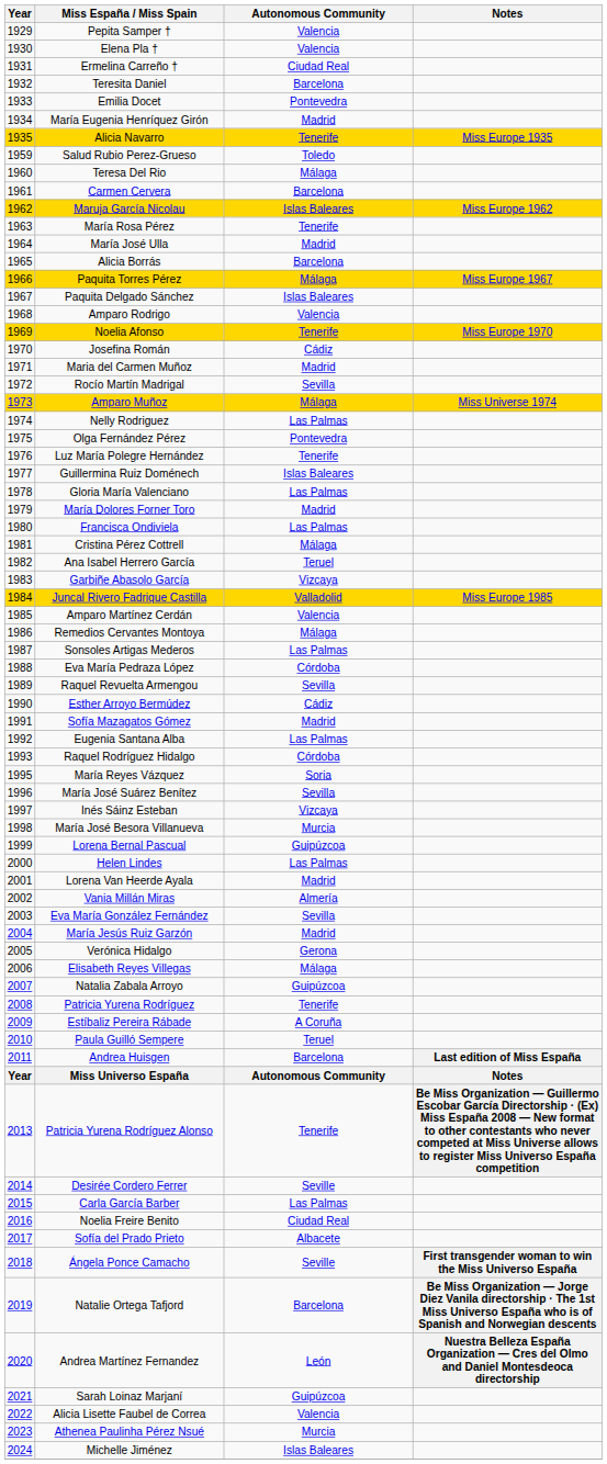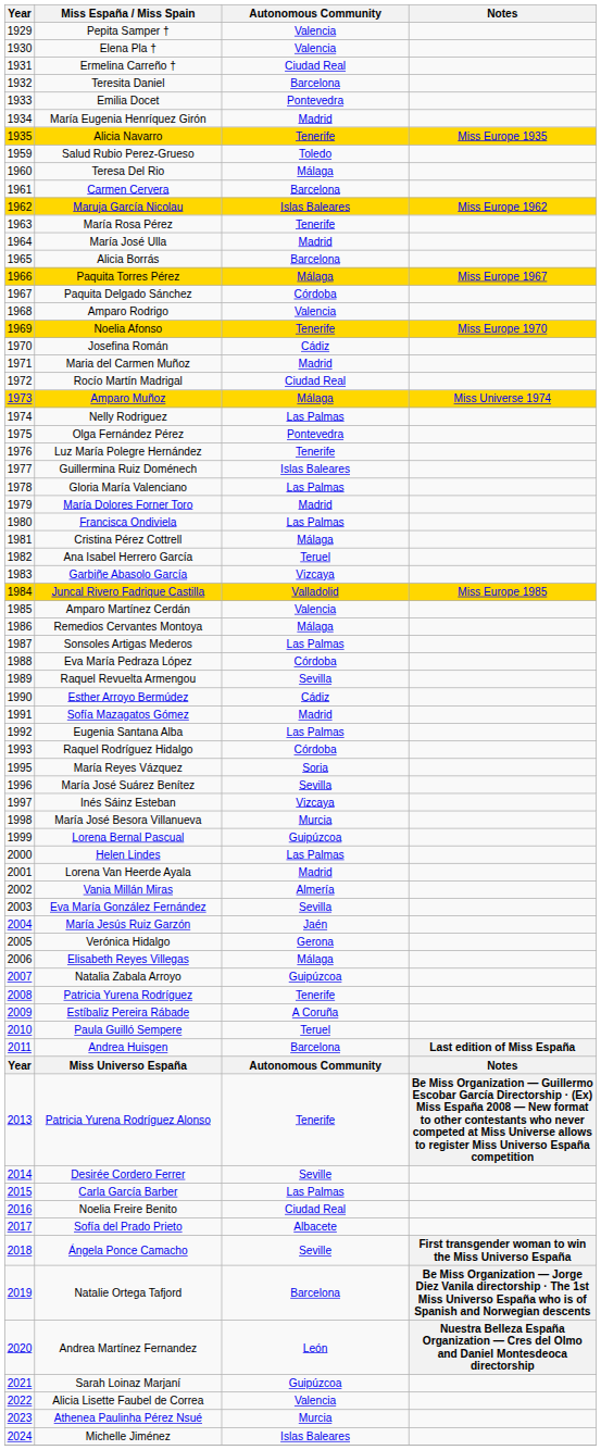 <table class="wikitable sortable" style="font-size:95%; text-align:center;">
 <tr>
 <th !width="60">Year</th>
 <th width="250">Miss España / Miss Spain</th>
 <th width="250">Autonomous Community</th>
 <th width="250">Notes</th>
 </tr>
 <tr>
 <td>1929</td>
 <td>Pepita Samper †</td>
 <td><a href='#'>Valencia</a></td>
 <td></td>
 </tr>
 <tr>
 <td>1930</td>
 <td>Elena Pla †</td>
 <td><a href='#'>Valencia</a></td>
 <td></td>
 </tr>
 <tr>
 <td>1931</td>
 <td>Ermelina Carreño †</td>
 <td><a href='#'>Ciudad Real</a></td>
 <td></td>
 </tr>
 <tr>
 <td>1932</td>
 <td>Teresita Daniel</td>
 <td><a href='#'>Barcelona</a></td>
 <td></td>
 </tr>
 <tr>
 <td>1933</td>
 <td>Emilia Docet</td>
 <td><a href='#'>Pontevedra</a></td>
 <td></td>
 </tr>
 <tr>
 <td>1934</td>
 <td>María Eugenia Henríquez Girón</td>
 <td><a href='#'>Madrid</a></td>
 <td></td>
 </tr>
 <tr style="background-color:GOLD">
 <td>1935</td>
 <td>Alicia Navarro </td>
 <td><a href='#'>Tenerife</a></td>
 <td><a href='#'>Miss Europe 1935</a></td>
 </tr>
 <tr>
 <td>1959</td>
 <td>Salud Rubio Perez-Grueso</td>
 <td><a href='#'>Toledo</a></td>
 <td></td>
 </tr>
 <tr>
 <td>1960</td>
 <td>Teresa Del Rio</td>
 <td><a href='#'>Málaga</a></td>
 <td></td>
 </tr>
 <tr>
 <td>1961</td>
 <td><a href='#'>Carmen Cervera</a></td>
 <td><a href='#'>Barcelona</a></td>
 <td></td>
 </tr>
 <tr style="background-color:GOLD">
 <td>1962</td>
 <td><a href='#'>Maruja García Nicolau</a></td>
 <td><a href='#'>Islas Baleares</a></td>
 <td><a href='#'>Miss Europe 1962</a></td>
 </tr>
 <tr>
 <td>1963</td>
 <td>María Rosa Pérez</td>
 <td><a href='#'>Tenerife</a></td>
 <td></td>
 </tr>
 <tr>
 <td>1964</td>
 <td>María José Ulla</td>
 <td><a href='#'>Madrid</a></td>
 <td></td>
 </tr>
 <tr>
 <td>1965</td>
 <td>Alicia Borrás</td>
 <td><a href='#'>Barcelona</a></td>
 <td></td>
 </tr>
 <tr style="background-color:GOLD">
 <td>1966</td>
 <td>Paquita Torres Pérez</td>
 <td><a href='#'>Málaga</a></td>
 <td><a href='#'>Miss Europe 1967</a></td>
 </tr>
 <tr>
 <td>1967</td>
 <td>Paquita Delgado Sánchez</td>
-<td><a href='#'>Islas Baleares</a></td>
+<td><a href='#'>Córdoba</a></td>
 <td></td>
 </tr>
 <tr>
 <td>1968</td>
 <td>Amparo Rodrigo</td>
 <td><a href='#'>Valencia</a></td>
 <td></td>
 </tr>
 <tr style="background-color:GOLD">
 <td>1969</td>
 <td>Noelia Afonso</td>
 <td><a href='#'>Tenerife</a></td>
 <td><a href='#'>Miss Europe 1970</a></td>
 </tr>
 <tr>
 <td>1970</td>
 <td>Josefina Román</td>
 <td><a href='#'>Cádiz</a></td>
 <td></td>
 </tr>
 <tr>
 <td>1971</td>
 <td>Maria del Carmen Muñoz</td>
 <td><a href='#'>Madrid</a></td>
 <td></td>
 </tr>
 <tr>
 <td>1972</td>
 <td>Rocío Martín Madrigal</td>
-<td><a href='#'>Sevilla</a></td>
+<td><a href='#'>Ciudad Real</a></td>
 <td></td>
 </tr>
 <tr style="background-color:GOLD">
 <td><a href='#'>1973</a></td>
 <td><a href='#'>Amparo Muñoz</a></td>
 <td><a href='#'>Málaga</a></td>
 <td><a href='#'>Miss Universe 1974</a></td>
 </tr>
 <tr>
 <td>1974</td>
 <td>Nelly Rodriguez</td>
 <td><a href='#'>Las Palmas</a></td>
 <td></td>
 </tr>
 <tr>
 <td>1975</td>
 <td>Olga Fernández Pérez</td>
 <td><a href='#'>Pontevedra</a></td>
 <td></td>
 </tr>
 <tr>
 <td>1976</td>
 <td>Luz María Polegre Hernández</td>
 <td><a href='#'>Tenerife</a></td>
 <td></td>
 </tr>
 <tr>
 <td>1977</td>
 <td>Guillermina Ruiz Doménech</td>
 <td><a href='#'>Islas Baleares</a></td>
 <td></td>
 </tr>
 <tr>
 <td>1978</td>
 <td>Gloria María Valenciano</td>
 <td><a href='#'>Las Palmas</a></td>
 <td></td>
 </tr>
 <tr>
 <td>1979</td>
 <td><a href='#'>María Dolores Forner Toro</a></td>
 <td><a href='#'>Madrid</a></td>
 <td></td>
 </tr>
 <tr>
 <td>1980</td>
 <td><a href='#'>Francisca Ondiviela</a></td>
 <td><a href='#'>Las Palmas</a></td>
 <td></td>
 </tr>
 <tr>
 <td>1981</td>
 <td>Cristina Pérez Cottrell</td>
 <td><a href='#'>Málaga</a></td>
 <td></td>
 </tr>
 <tr>
 <td>1982</td>
 <td>Ana Isabel Herrero García</td>
 <td><a href='#'>Teruel</a></td>
 <td></td>
 </tr>
 <tr>
 <td>1983</td>
 <td><a href='#'>Garbiñe Abasolo García</a></td>
 <td><a href='#'>Vizcaya</a></td>
 <td></td>
 </tr>
 <tr style="background-color:GOLD">
 <td>1984</td>
 <td><a href='#'>Juncal Rivero Fadrique Castilla</a></td>
 <td><a href='#'>Valladolid</a></td>
 <td><a href='#'>Miss Europe 1985</a></td>
 </tr>
 <tr>
 <td>1985</td>
 <td>Amparo Martínez Cerdán</td>
 <td><a href='#'>Valencia</a></td>
 <td></td>
 </tr>
 <tr>
 <td>1986</td>
 <td>Remedios Cervantes Montoya</td>
 <td><a href='#'>Málaga</a></td>
 <td></td>
 </tr>
 <tr>
 <td>1987</td>
 <td>Sonsoles Artigas Mederos</td>
 <td><a href='#'>Las Palmas</a></td>
 <td></td>
 </tr>
 <tr>
 <td>1988</td>
 <td>Eva María Pedraza López</td>
 <td><a href='#'>Córdoba</a></td>
 <td></td>
 </tr>
 <tr>
 <td>1989</td>
 <td>Raquel Revuelta Armengou</td>
 <td><a href='#'>Sevilla</a></td>
 <td></td>
 </tr>
 <tr>
 <td>1990</td>
 <td><a href='#'>Esther Arroyo Bermúdez</a></td>
 <td><a href='#'>Cádiz</a></td>
 <td></td>
 </tr>
 <tr>
 <td>1991</td>
 <td><a href='#'>Sofía Mazagatos Gómez</a></td>
 <td><a href='#'>Madrid</a></td>
 <td></td>
 </tr>
 <tr>
 <td>1992</td>
 <td>Eugenia Santana Alba</td>
 <td><a href='#'>Las Palmas</a></td>
 <td></td>
 </tr>
 <tr>
 <td>1993</td>
 <td>Raquel Rodríguez Hidalgo</td>
 <td><a href='#'>Córdoba</a></td>
 <td></td>
 </tr>
 <tr>
 <td>1995</td>
 <td>María Reyes Vázquez</td>
 <td><a href='#'>Soria</a></td>
 <td></td>
 </tr>
 <tr>
 <td>1996</td>
 <td>María José Suárez Benítez</td>
 <td><a href='#'>Sevilla</a></td>
 <td></td>
 </tr>
 <tr>
 <td>1997</td>
 <td>Inés Sáinz Esteban</td>
 <td><a href='#'>Vizcaya</a></td>
 <td></td>
 </tr>
 <tr>
 <td>1998</td>
 <td>María José Besora Villanueva</td>
 <td><a href='#'>Murcia</a></td>
 <td></td>
 </tr>
 <tr>
 <td>1999</td>
 <td><a href='#'>Lorena Bernal Pascual</a></td>
 <td><a href='#'>Guipúzcoa</a></td>
 <td></td>
 </tr>
 <tr>
 <td>2000</td>
 <td><a href='#'>Helen Lindes</a></td>
 <td><a href='#'>Las Palmas</a></td>
 <td></td>
 </tr>
 <tr>
 <td>2001</td>
 <td>Lorena Van Heerde Ayala</td>
 <td><a href='#'>Madrid</a></td>
 <td></td>
 </tr>
 <tr>
 <td>2002</td>
 <td><a href='#'>Vania Millán Miras</a></td>
 <td><a href='#'>Almería</a></td>
 <td></td>
 </tr>
 <tr>
 <td>2003</td>
 <td><a href='#'>Eva María González Fernández</a></td>
 <td><a href='#'>Sevilla</a></td>
 <td></td>
 </tr>
 <tr>
 <td><a href='#'>2004</a></td>
 <td><a href='#'>María Jesús Ruiz Garzón</a></td>
-<td><a href='#'>Madrid</a></td>
+<td><a href='#'>Jaén</a></td>
 <td></td>
 </tr>
 <tr>
 <td>2005</td>
 <td>Verónica Hidalgo</td>
 <td><a href='#'>Gerona</a></td>
 <td></td>
 </tr>
 <tr>
 <td>2006</td>
 <td><a href='#'>Elisabeth Reyes Villegas</a></td>
 <td><a href='#'>Málaga</a></td>
 <td></td>
 </tr>
 <tr>
 <td><a href='#'>2007</a></td>
 <td>Natalia Zabala Arroyo</td>
 <td><a href='#'>Guipúzcoa</a></td>
 <td></td>
 </tr>
 <tr>
 <td><a href='#'>2008</a></td>
 <td><a href='#'>Patricia Yurena Rodríguez</a></td>
 <td><a href='#'>Tenerife</a></td>
 <td></td>
 </tr>
 <tr>
 <td><a href='#'>2009</a></td>
 <td><a href='#'>Estíbaliz Pereira Rábade</a></td>
 <td><a href='#'>A Coruña</a></td>
 <td></td>
 </tr>
 <tr>
 <td><a href='#'>2010</a></td>
 <td><a href='#'>Paula Guilló Sempere</a></td>
 <td><a href='#'>Teruel</a></td>
 <td></td>
 </tr>
 <tr>
 <td><a href='#'>2011</a></td>
 <td><a href='#'>Andrea Huisgen</a></td>
 <td><a href='#'>Barcelona</a></td>
 <th>Last edition of Miss España</th>
 </tr>
 <tr>
 <th !width="60">Year</th>
 <th width="250">Miss Universo España</th>
 <th width="250">Autonomous Community</th>
 <th width="250">Notes</th>
 </tr>
 <tr>
 <td><a href='#'>2013</a></td>
 <td><a href='#'>Patricia Yurena Rodríguez Alonso</a></td>
 <td><a href='#'>Tenerife</a></td>
 <th>Be Miss Organization — Guillermo Escobar García Directorship · (Ex) Miss España 2008 — New format to other contestants who never competed at Miss Universe allows to register Miss Universo España competition</th>
 </tr>
 <tr>
 <td><a href='#'>2014</a></td>
 <td><a href='#'>Desirée Cordero Ferrer</a></td>
 <td><a href='#'>Seville</a></td>
 <td></td>
 </tr>
 <tr>
 <td><a href='#'>2015</a></td>
 <td><a href='#'>Carla García Barber</a></td>
 <td><a href='#'>Las Palmas</a></td>
 <td></td>
 </tr>
 <tr>
 <td><a href='#'>2016</a></td>
 <td>Noelia Freire Benito</td>
 <td><a href='#'>Ciudad Real</a></td>
 <td></td>
 </tr>
 <tr>
 <td><a href='#'>2017</a></td>
 <td><a href='#'>Sofía del Prado Prieto</a></td>
 <td><a href='#'>Albacete</a></td>
 <td></td>
 </tr>
 <tr>
 <td><a href='#'>2018</a></td>
 <td><a href='#'>Ángela Ponce Camacho</a></td>
 <td><a href='#'>Seville</a></td>
 <th>First transgender woman to win the Miss Universo España</th>
 </tr>
 <tr>
 <td><a href='#'>2019</a></td>
 <td>Natalie Ortega Tafjord</td>
 <td><a href='#'>Barcelona</a></td>
 <th>Be Miss Organization — Jorge Diez Vanila directorship · The 1st Miss Universo España who is of Spanish and Norwegian descents</th>
 </tr>
 <tr>
 <td><a href='#'>2020</a></td>
 <td>Andrea Martínez Fernandez</td>
 <td><a href='#'>León</a></td>
 <th>Nuestra Belleza España Organization — Cres del Olmo and Daniel Montesdeoca directorship</th>
 </tr>
 <tr>
 <td><a href='#'>2021</a></td>
 <td>Sarah Loinaz Marjaní</td>
 <td><a href='#'>Guipúzcoa</a></td>
 <td></td>
 </tr>
 <tr>
 <td><a href='#'>2022</a></td>
 <td>Alicia Lisette Faubel de Correa</td>
 <td><a href='#'>Valencia</a></td>
 <td></td>
 </tr>
 <tr>
 <td><a href='#'>2023</a></td>
 <td><a href='#'>Athenea Paulinha Pérez Nsué</a></td>
 <td><a href='#'>Murcia</a></td>
 <td></td>
 </tr>
 <tr>
 <td><a href='#'>2024</a></td>
 <td>Michelle Jiménez</td>
 <td><a href='#'>Islas Baleares</a></td>
 <td></td>
 </tr>
 <tr>
 </tr>
 </table>
